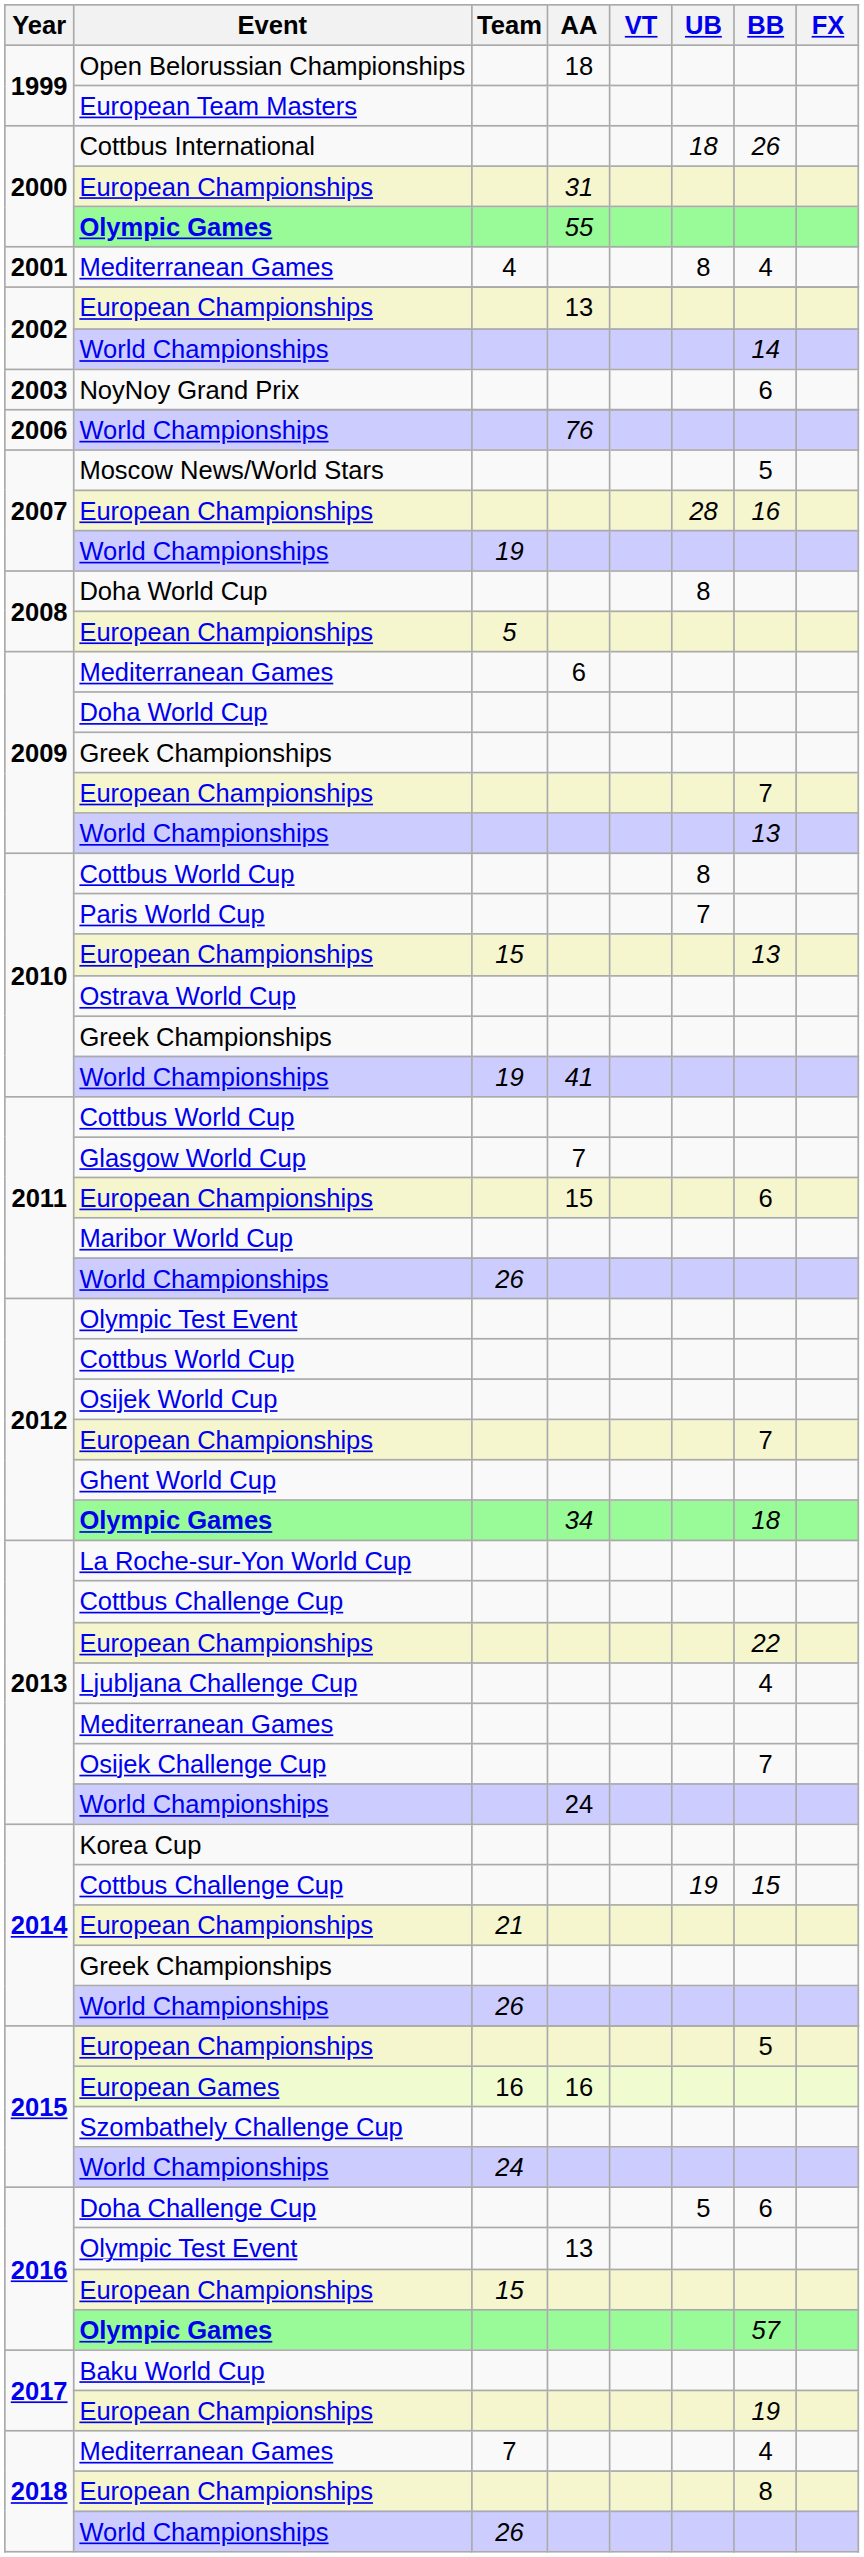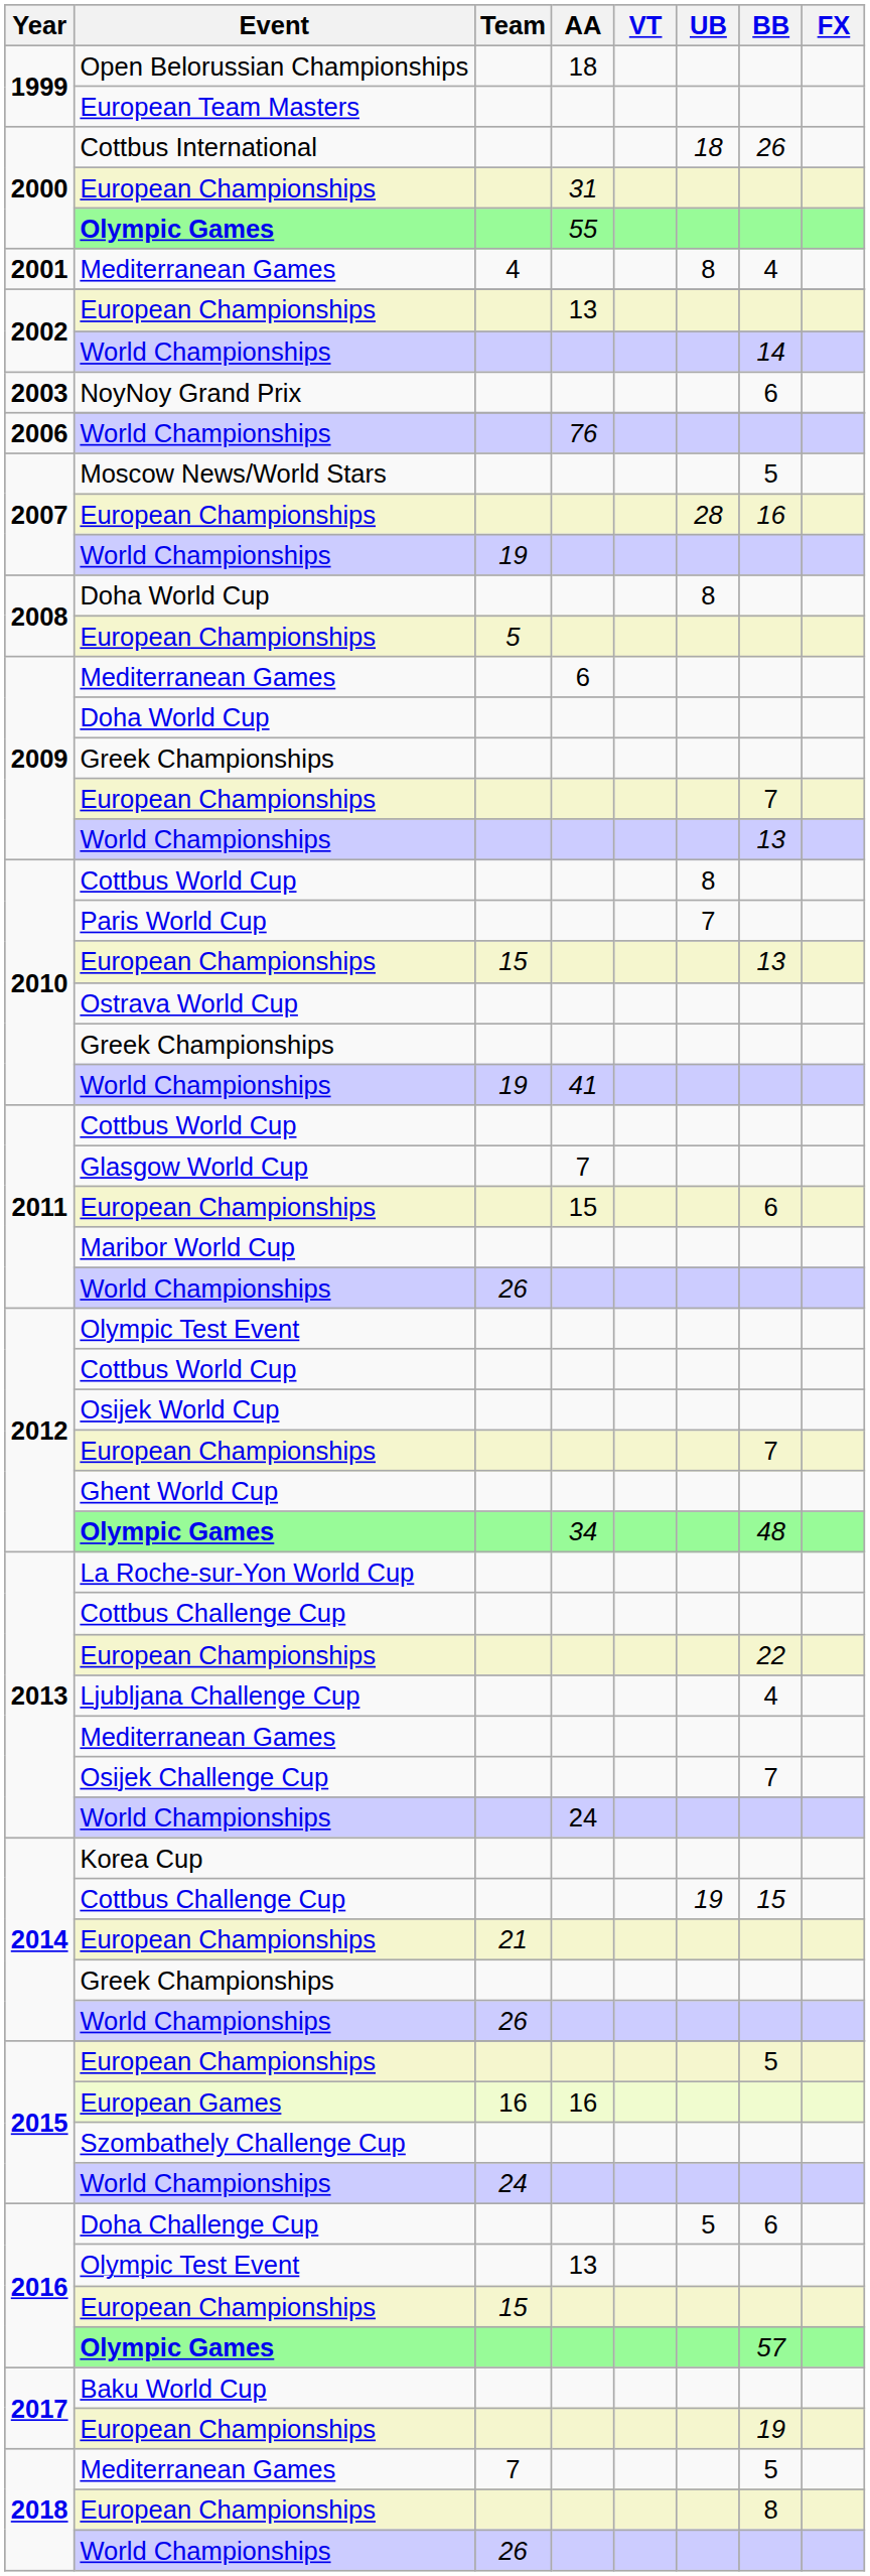 <table class="wikitable" style="text-align:center; font-size:95%;">
 <tr>
 <th align=center>Year</th>
 <th align=center>Event</th>
 <th style="width:30px;">Team</th>
 <th style="width:30px;">AA</th>
 <th style="width:30px;"><a href='#'>VT</a></th>
 <th style="width:30px;"><a href='#'>UB</a></th>
 <th style="width:30px;"><a href='#'>BB</a></th>
 <th style="width:30px;"><a href='#'>FX</a></th>
 </tr>
 <tr>
 <td rowspan="2"><strong>1999</strong></td>
 <td align=left>Open Belorussian Championships</td>
 <td></td>
 <td>18</td>
 <td></td>
 <td></td>
 <td></td>
 <td></td>
 </tr>
 <tr>
 <td align=left><a href='#'>European Team Masters</a></td>
 <td></td>
 <td></td>
 <td></td>
 <td></td>
 <td></td>
 </tr>
 <tr>
 <td rowspan="3"><strong>2000</strong></td>
 <td align=left>Cottbus International</td>
 <td></td>
 <td></td>
 <td></td>
 <td><em>18</em></td>
 <td><em>26</em></td>
 <td></td>
 </tr>
 <tr bgcolor=#F5F6CE>
 <td align=left><a href='#'>European Championships</a></td>
 <td></td>
 <td><em>31</em></td>
 <td></td>
 <td></td>
 <td></td>
 <td></td>
 </tr>
 <tr bgcolor=98FB98>
 <td align=left><strong><a href='#'>Olympic Games</a></strong></td>
 <td></td>
 <td><em>55</em></td>
 <td></td>
 <td></td>
 <td></td>
 <td></td>
 </tr>
 <tr>
 <td rowspan="1"><strong>2001</strong></td>
 <td align=left><a href='#'>Mediterranean Games</a></td>
 <td>4</td>
 <td></td>
 <td></td>
 <td>8</td>
 <td>4</td>
 <td></td>
 </tr>
 <tr>
 <td rowspan="3"><strong>2002</strong></td>
 </tr>
 <tr bgcolor=#F5F6CE>
 <td align=left><a href='#'>European Championships</a></td>
 <td></td>
 <td>13</td>
 <td></td>
 <td></td>
 <td></td>
 <td></td>
 </tr>
 <tr bgcolor=#CCCCFF>
 <td align=left><a href='#'>World Championships</a></td>
 <td></td>
 <td></td>
 <td></td>
 <td></td>
 <td><em>14</em></td>
 <td></td>
 </tr>
 <tr>
 <td rowspan="1"><strong>2003</strong></td>
 <td align=left>NoyNoy Grand Prix</td>
 <td></td>
 <td></td>
 <td></td>
 <td></td>
 <td>6</td>
 <td></td>
 </tr>
 <tr>
 <td rowspan="2"><strong>2006</strong></td>
 </tr>
 <tr bgcolor=#CCCCFF>
 <td align=left><a href='#'>World Championships</a></td>
 <td></td>
 <td><em>76</em></td>
 <td></td>
 <td></td>
 <td></td>
 <td></td>
 </tr>
 <tr>
 <td rowspan="3"><strong>2007</strong></td>
 <td align=left>Moscow News/World Stars</td>
 <td></td>
 <td></td>
 <td></td>
 <td></td>
 <td>5</td>
 <td></td>
 </tr>
 <tr bgcolor=#F5F6CE>
 <td align=left><a href='#'>European Championships</a></td>
 <td></td>
 <td></td>
 <td></td>
 <td><em>28</em></td>
 <td><em>16</em></td>
 <td></td>
 </tr>
 <tr bgcolor=#CCCCFF>
 <td align=left><a href='#'>World Championships</a></td>
 <td><em>19</em></td>
 <td></td>
 <td></td>
 <td></td>
 <td></td>
 <td></td>
 </tr>
 <tr>
 <td rowspan="2"><strong>2008</strong></td>
 <td align=left>Doha World Cup</td>
 <td></td>
 <td></td>
 <td></td>
 <td>8</td>
 <td></td>
 <td></td>
 </tr>
 <tr bgcolor=#F5F6CE>
 <td align=left><a href='#'>European Championships</a></td>
 <td><em>5</em></td>
 <td></td>
 <td></td>
 <td></td>
 <td></td>
 <td></td>
 </tr>
 <tr>
 <td rowspan="5"><strong>2009</strong></td>
 <td align=left><a href='#'>Mediterranean Games</a></td>
 <td></td>
 <td>6</td>
 <td></td>
 <td></td>
 <td></td>
 </tr>
 <tr>
 <td align=left><a href='#'>Doha World Cup</a></td>
 <td></td>
 <td></td>
 <td></td>
 <td></td>
 <td></td>
 <td></td>
 </tr>
 <tr>
 <td align=left>Greek Championships</td>
 <td></td>
 <td></td>
 <td></td>
 <td></td>
 <td></td>
 <td></td>
 </tr>
 <tr bgcolor=#F5F6CE>
 <td align=left><a href='#'>European Championships</a></td>
 <td></td>
 <td></td>
 <td></td>
 <td></td>
 <td>7</td>
 <td></td>
 </tr>
 <tr bgcolor=#CCCCFF>
 <td align=left><a href='#'>World Championships</a></td>
 <td></td>
 <td></td>
 <td></td>
 <td></td>
 <td><em>13</em></td>
 <td></td>
 </tr>
 <tr>
 <td rowspan="6"><strong>2010</strong></td>
 <td align=left><a href='#'>Cottbus World Cup</a></td>
 <td></td>
 <td></td>
 <td></td>
 <td>8</td>
 <td></td>
 <td></td>
 </tr>
 <tr>
 <td align=left><a href='#'>Paris World Cup</a></td>
 <td></td>
 <td></td>
 <td></td>
 <td>7</td>
 <td></td>
 <td></td>
 </tr>
 <tr bgcolor=#F5F6CE>
 <td align=left><a href='#'>European Championships</a></td>
 <td><em>15</em></td>
 <td></td>
 <td></td>
 <td></td>
 <td><em>13</em></td>
 <td></td>
 </tr>
 <tr>
 <td align=left><a href='#'>Ostrava World Cup</a></td>
 <td></td>
 <td></td>
 <td></td>
 <td></td>
 <td></td>
 <td></td>
 </tr>
 <tr>
 <td align=left>Greek Championships</td>
 <td></td>
 <td></td>
 <td></td>
 <td></td>
 <td></td>
 <td></td>
 </tr>
 <tr bgcolor=#CCCCFF>
 <td align=left><a href='#'>World Championships</a></td>
 <td><em>19</em></td>
 <td><em>41</em></td>
 <td></td>
 <td></td>
 <td></td>
 <td></td>
 </tr>
 <tr>
 <td rowspan="5"><strong>2011</strong></td>
 <td align=left><a href='#'>Cottbus World Cup</a></td>
 <td></td>
 <td></td>
 <td></td>
 <td></td>
 <td></td>
 <td></td>
 </tr>
 <tr>
 <td align=left><a href='#'>Glasgow World Cup</a></td>
 <td></td>
 <td>7</td>
 <td></td>
 <td></td>
 <td></td>
 <td></td>
 </tr>
 <tr bgcolor=#F5F6CE>
 <td align=left><a href='#'>European Championships</a></td>
 <td></td>
 <td>15</td>
 <td></td>
 <td></td>
 <td>6</td>
 <td></td>
 </tr>
 <tr>
 <td align=left><a href='#'>Maribor World Cup</a></td>
 <td></td>
 <td></td>
 <td></td>
 <td></td>
 <td></td>
 <td></td>
 </tr>
 <tr bgcolor=#CCCCFF>
 <td align=left><a href='#'>World Championships</a></td>
 <td><em>26</em></td>
 <td></td>
 <td></td>
 <td></td>
 <td></td>
 <td></td>
 </tr>
 <tr>
 <td rowspan="6"><strong>2012</strong></td>
 <td align=left><a href='#'>Olympic Test Event</a></td>
 <td></td>
 <td></td>
 <td></td>
 <td></td>
 <td></td>
 <td></td>
 </tr>
 <tr>
 <td align=left><a href='#'>Cottbus World Cup</a></td>
 <td></td>
 <td></td>
 <td></td>
 <td></td>
 <td></td>
 <td></td>
 </tr>
 <tr>
 <td align=left><a href='#'>Osijek World Cup</a></td>
 <td></td>
 <td></td>
 <td></td>
 <td></td>
 <td></td>
 <td></td>
 </tr>
 <tr bgcolor=#F5F6CE>
 <td align=left><a href='#'>European Championships</a></td>
 <td></td>
 <td></td>
 <td></td>
 <td></td>
 <td>7</td>
 <td></td>
 </tr>
 <tr>
 <td align=left><a href='#'>Ghent World Cup</a></td>
 <td></td>
 <td></td>
 <td></td>
 <td></td>
 <td></td>
 <td></td>
 </tr>
 <tr bgcolor=98FB98>
 <td align=left><strong><a href='#'>Olympic Games</a></strong></td>
 <td></td>
 <td><em>34</em></td>
 <td></td>
 <td></td>
-<td><em>18</em></td>
+<td><em>48</em></td>
 <td></td>
 </tr>
 <tr>
 <td rowspan="7"><strong>2013</strong></td>
 <td align=left><a href='#'>La Roche-sur-Yon World Cup</a></td>
 <td></td>
 <td></td>
 <td></td>
 <td></td>
 <td></td>
 <td></td>
 </tr>
 <tr>
 <td align=left><a href='#'>Cottbus Challenge Cup</a></td>
 <td></td>
 <td></td>
 <td></td>
 <td></td>
 <td></td>
 <td></td>
 </tr>
 <tr bgcolor=#F5F6CE>
 <td align=left><a href='#'>European Championships</a></td>
 <td></td>
 <td></td>
 <td></td>
 <td></td>
 <td><em>22</em></td>
 <td></td>
 </tr>
 <tr>
 <td align=left><a href='#'>Ljubljana Challenge Cup</a></td>
 <td></td>
 <td></td>
 <td></td>
 <td></td>
 <td>4</td>
 <td></td>
 </tr>
 <tr>
 <td align=left><a href='#'>Mediterranean Games</a></td>
 <td></td>
 <td></td>
 <td></td>
 <td></td>
 <td></td>
 <td></td>
 </tr>
 <tr>
 <td align=left><a href='#'>Osijek Challenge Cup</a></td>
 <td></td>
 <td></td>
 <td></td>
 <td></td>
 <td>7</td>
 <td></td>
 </tr>
 <tr bgcolor=#CCCCFF>
 <td align=left><a href='#'>World Championships</a></td>
 <td></td>
 <td>24</td>
 <td></td>
 <td></td>
 <td></td>
 <td></td>
 </tr>
 <tr>
 <td rowspan="5"><strong><a href='#'>2014</a></strong></td>
 <td align=left>Korea Cup</td>
 <td></td>
 <td></td>
 <td></td>
 <td></td>
 <td></td>
 <td></td>
 </tr>
 <tr>
 <td align=left><a href='#'>Cottbus Challenge Cup</a></td>
 <td></td>
 <td></td>
 <td></td>
 <td><em>19</em></td>
 <td><em>15</em></td>
 <td></td>
 </tr>
 <tr bgcolor=#F5F6CE>
 <td align=left><a href='#'>European Championships</a></td>
 <td><em>21</em></td>
 <td></td>
 <td></td>
 <td></td>
 <td></td>
 <td></td>
 </tr>
 <tr>
 <td align=left>Greek Championships</td>
 <td></td>
 <td></td>
 <td></td>
 <td></td>
 <td></td>
 <td></td>
 </tr>
 <tr bgcolor=#CCCCFF>
 <td align=left><a href='#'>World Championships</a></td>
 <td><em>26</em></td>
 <td></td>
 <td></td>
 <td></td>
 <td></td>
 <td></td>
 </tr>
 <tr>
 <td rowspan="5"><strong><a href='#'>2015</a></strong></td>
 </tr>
 <tr bgcolor=#F5F6CE>
 <td align=left><a href='#'>European Championships</a></td>
 <td></td>
 <td></td>
 <td></td>
 <td></td>
 <td>5</td>
 <td></td>
 </tr>
 <tr bgcolor=#f0fccf>
 <td align=left><a href='#'>European Games</a></td>
 <td>16</td>
 <td>16</td>
 <td></td>
 <td></td>
 <td></td>
 <td></td>
 </tr>
 <tr>
 <td align=left><a href='#'>Szombathely Challenge Cup</a></td>
 <td></td>
 <td></td>
 <td></td>
 <td></td>
 <td></td>
 <td></td>
 </tr>
 <tr bgcolor=#CCCCFF>
 <td align=left><a href='#'>World Championships</a></td>
 <td><em>24</em></td>
 <td></td>
 <td></td>
 <td></td>
 <td></td>
 <td></td>
 </tr>
 <tr>
 <td rowspan="4"><strong><a href='#'>2016</a></strong></td>
 <td align=left><a href='#'>Doha Challenge Cup</a></td>
 <td></td>
 <td></td>
 <td></td>
 <td>5</td>
 <td>6</td>
 <td></td>
 </tr>
 <tr>
 <td align=left><a href='#'>Olympic Test Event</a></td>
 <td></td>
 <td>13</td>
 <td></td>
 <td></td>
 <td></td>
 <td></td>
 </tr>
 <tr bgcolor=#F5F6CE>
 <td align=left><a href='#'>European Championships</a></td>
 <td><em>15</em></td>
 <td></td>
 <td></td>
 <td></td>
 <td></td>
 <td></td>
 </tr>
 <tr bgcolor=98FB98>
 <td align=left><strong><a href='#'>Olympic Games</a></strong></td>
 <td></td>
 <td></td>
 <td></td>
 <td></td>
 <td><em>57</em></td>
 <td></td>
 </tr>
 <tr>
 <td rowspan="2"><strong><a href='#'>2017</a></strong></td>
 <td align=left><a href='#'>Baku World Cup</a></td>
 <td></td>
 <td></td>
 <td></td>
 <td></td>
 <td></td>
 <td></td>
 </tr>
 <tr bgcolor=#F5F6CE>
 <td align=left><a href='#'>European Championships</a></td>
 <td></td>
 <td></td>
 <td></td>
 <td></td>
 <td><em>19</em></td>
 <td></td>
 </tr>
 <tr>
 <td rowspan="3"><strong><a href='#'>2018</a></strong></td>
 <td align=left><a href='#'>Mediterranean Games</a></td>
 <td>7</td>
 <td></td>
 <td></td>
 <td></td>
-<td>4</td>
+<td>5</td>
 <td></td>
 </tr>
 <tr bgcolor=#F5F6CE>
 <td align=left><a href='#'>European Championships</a></td>
 <td></td>
 <td></td>
 <td></td>
 <td></td>
 <td>8</td>
 <td></td>
 </tr>
 <tr bgcolor=#CCCCFF>
 <td align=left><a href='#'>World Championships</a></td>
 <td><em>26</em></td>
 <td></td>
 <td></td>
 <td></td>
 <td></td>
 <td></td>
 </tr>
 </table>
